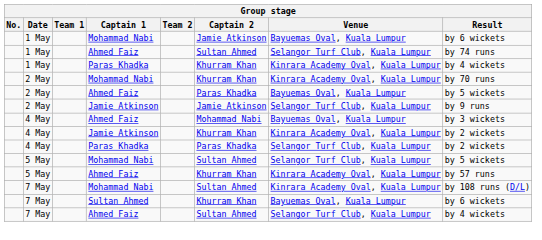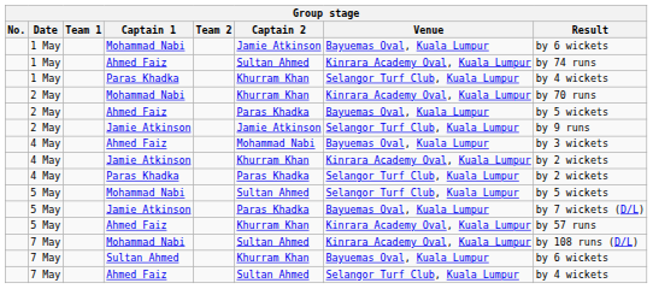 <table class="wikitable">
 <tr>
 <th colspan="8">Group stage</th>
 </tr>
 <tr>
 <th>No.</th>
 <th>Date</th>
 <th>Team 1</th>
 <th>Captain 1</th>
 <th>Team 2</th>
 <th>Captain 2</th>
 <th>Venue</th>
 <th>Result</th>
 </tr>
 <tr>
 <td></td>
 <td>1 May</td>
 <td></td>
 <td><a href='#'>Mohammad Nabi</a></td>
 <td></td>
 <td><a href='#'>Jamie Atkinson</a></td>
 <td><a href='#'>Bayuemas Oval</a>, <a href='#'>Kuala Lumpur</a></td>
 <td> by 6 wickets</td>
 </tr>
 <tr>
 <td></td>
 <td>1 May</td>
 <td></td>
 <td><a href='#'>Ahmed Faiz</a></td>
 <td></td>
 <td><a href='#'>Sultan Ahmed</a></td>
-<td><a href='#'>Selangor Turf Club</a>, <a href='#'>Kuala Lumpur</a></td>
+<td><a href='#'>Kinrara Academy Oval</a>, <a href='#'>Kuala Lumpur</a></td>
 <td> by 74 runs</td>
 </tr>
 <tr>
 <td></td>
 <td>1 May</td>
 <td></td>
 <td><a href='#'>Paras Khadka</a></td>
 <td></td>
 <td><a href='#'>Khurram Khan</a></td>
-<td><a href='#'>Kinrara Academy Oval</a>, <a href='#'>Kuala Lumpur</a></td>
+<td><a href='#'>Selangor Turf Club</a>, <a href='#'>Kuala Lumpur</a></td>
 <td> by 4 wickets</td>
 </tr>
 <tr>
 <td></td>
 <td>2 May</td>
 <td></td>
 <td><a href='#'>Mohammad Nabi</a></td>
 <td></td>
 <td><a href='#'>Khurram Khan</a></td>
 <td><a href='#'>Kinrara Academy Oval</a>, <a href='#'>Kuala Lumpur</a></td>
 <td> by 70 runs</td>
 </tr>
 <tr>
 <td></td>
 <td>2 May</td>
 <td></td>
 <td><a href='#'>Ahmed Faiz</a></td>
 <td></td>
 <td><a href='#'>Paras Khadka</a></td>
 <td><a href='#'>Bayuemas Oval</a>, <a href='#'>Kuala Lumpur</a></td>
 <td> by 5 wickets</td>
 </tr>
 <tr>
 <td></td>
 <td>2 May</td>
 <td></td>
 <td><a href='#'>Jamie Atkinson</a></td>
 <td></td>
 <td><a href='#'>Jamie Atkinson</a></td>
 <td><a href='#'>Selangor Turf Club</a>, <a href='#'>Kuala Lumpur</a></td>
 <td> by 9 runs</td>
 </tr>
 <tr>
 <td></td>
 <td>4 May</td>
 <td></td>
 <td><a href='#'>Ahmed Faiz</a></td>
 <td></td>
 <td><a href='#'>Mohammad Nabi</a></td>
 <td><a href='#'>Bayuemas Oval</a>, <a href='#'>Kuala Lumpur</a></td>
 <td> by 3 wickets</td>
 </tr>
 <tr>
 <td></td>
 <td>4 May</td>
 <td></td>
 <td><a href='#'>Jamie Atkinson</a></td>
 <td></td>
 <td><a href='#'>Khurram Khan</a></td>
 <td><a href='#'>Kinrara Academy Oval</a>, <a href='#'>Kuala Lumpur</a></td>
 <td> by 2 wickets</td>
 </tr>
 <tr>
 <td></td>
 <td>4 May</td>
 <td></td>
 <td><a href='#'>Paras Khadka</a></td>
 <td></td>
 <td><a href='#'>Paras Khadka</a></td>
 <td><a href='#'>Selangor Turf Club</a>, <a href='#'>Kuala Lumpur</a></td>
 <td> by 2 wickets</td>
 </tr>
 <tr>
 <td></td>
 <td>5 May</td>
 <td></td>
 <td><a href='#'>Mohammad Nabi</a></td>
 <td></td>
 <td><a href='#'>Sultan Ahmed</a></td>
 <td><a href='#'>Selangor Turf Club</a>, <a href='#'>Kuala Lumpur</a></td>
 <td> by 5 wickets</td>
 </tr>
 <tr>
 <td></td>
 <td>5 May</td>
 <td></td>
+<td><a href='#'>Jamie Atkinson</a></td>
+<td></td>
+<td><a href='#'>Paras Khadka</a></td>
+<td><a href='#'>Bayuemas Oval</a>, <a href='#'>Kuala Lumpur</a></td>
+<td> by 7 wickets (<a href='#'>D/L</a>)</td>
+</tr>
+<tr>
+<td></td>
+<td>5 May</td>
+<td></td>
 <td><a href='#'>Ahmed Faiz</a></td>
 <td></td>
 <td><a href='#'>Khurram Khan</a></td>
 <td><a href='#'>Kinrara Academy Oval</a>, <a href='#'>Kuala Lumpur</a></td>
 <td> by 57 runs</td>
 </tr>
 <tr>
 <td></td>
 <td>7 May</td>
 <td></td>
 <td><a href='#'>Mohammad Nabi</a></td>
 <td></td>
 <td><a href='#'>Sultan Ahmed</a></td>
 <td><a href='#'>Kinrara Academy Oval</a>, <a href='#'>Kuala Lumpur</a></td>
 <td> by 108 runs (<a href='#'>D/L</a>)</td>
 </tr>
 <tr>
 <td></td>
 <td>7 May</td>
 <td></td>
 <td><a href='#'>Sultan Ahmed</a></td>
 <td></td>
 <td><a href='#'>Khurram Khan</a></td>
 <td><a href='#'>Bayuemas Oval</a>, <a href='#'>Kuala Lumpur</a></td>
 <td> by 6 wickets</td>
 </tr>
 <tr>
 <td></td>
 <td>7 May</td>
 <td></td>
 <td><a href='#'>Ahmed Faiz</a></td>
 <td></td>
 <td><a href='#'>Sultan Ahmed</a></td>
 <td><a href='#'>Selangor Turf Club</a>, <a href='#'>Kuala Lumpur</a></td>
 <td> by 4 wickets</td>
 </tr>
 </table>
